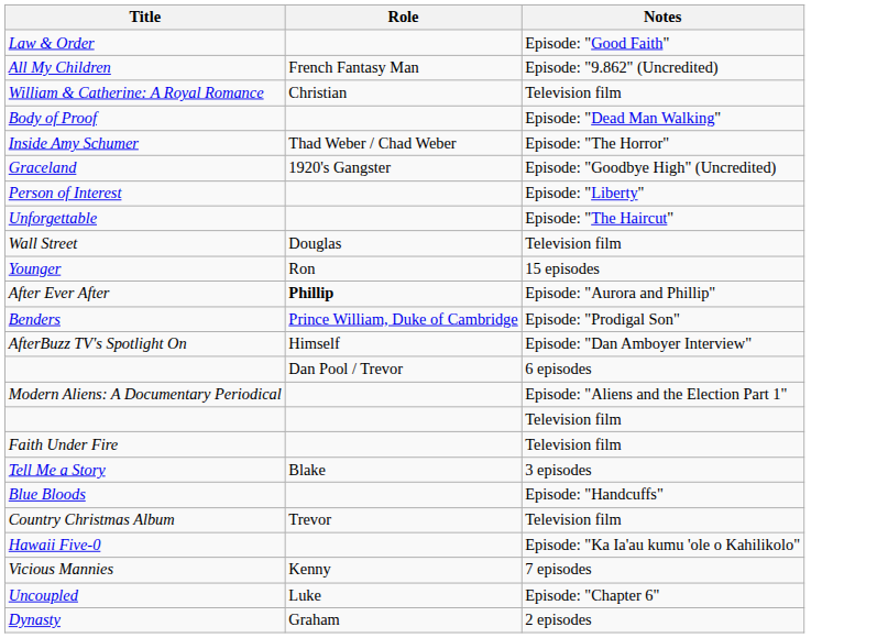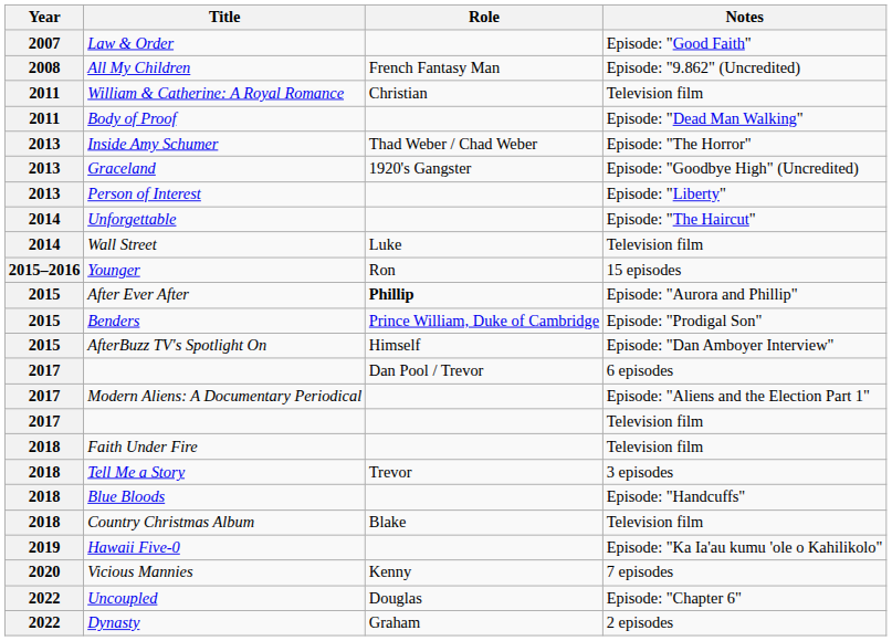 <table class="wikitable plainrowheaders sortable" style="margin-right: 0;">
 <tr>
+<th scope="col">Year</th>
 <th scope="col">Title</th>
 <th scope="col">Role</th>
 <th scope="col" class="unsortable">Notes</th>
 </tr>
 <tr>
+<th scope="row">2007</th>
 <td><em><a href='#'>Law & Order</a></em></td>
 <td></td>
 <td>Episode: "<a href='#'>Good Faith</a>"</td>
 </tr>
 <tr>
+<th scope="row">2008</th>
 <td><em><a href='#'>All My Children</a></em></td>
 <td>French Fantasy Man</td>
 <td>Episode: "9.862" (Uncredited)</td>
 </tr>
 <tr>
+<th scope="row">2011</th>
 <td><em><a href='#'>William & Catherine: A Royal Romance</a></em></td>
 <td>Christian</td>
 <td>Television film</td>
 </tr>
 <tr>
+<th scope="row">2011</th>
 <td><em><a href='#'>Body of Proof</a></em></td>
 <td></td>
 <td>Episode: "<a href='#'>Dead Man Walking</a>"</td>
 </tr>
 <tr>
+<th scope="row">2013</th>
 <td><em><a href='#'>Inside Amy Schumer</a></em></td>
 <td>Thad Weber / Chad Weber</td>
 <td>Episode: "The Horror"</td>
 </tr>
 <tr>
+<th scope="row">2013</th>
 <td><em><a href='#'>Graceland</a></em></td>
 <td>1920's Gangster</td>
 <td>Episode: "Goodbye High" (Uncredited)</td>
 </tr>
 <tr>
+<th scope="row">2013</th>
 <td><em><a href='#'>Person of Interest</a></em></td>
 <td></td>
 <td>Episode: "<a href='#'>Liberty</a>"</td>
 </tr>
 <tr>
+<th scope="row">2014</th>
 <td><em><a href='#'>Unforgettable</a></em></td>
 <td></td>
 <td>Episode: "<a href='#'>The Haircut</a>"</td>
 </tr>
 <tr>
+<th scope="row">2014</th>
 <td><em>Wall Street</em></td>
-<td>Douglas</td>
+<td>Luke</td>
 <td>Television film</td>
 </tr>
 <tr>
+<th scope="row">2015–2016</th>
 <td><em><a href='#'>Younger</a></em></td>
 <td>Ron</td>
 <td>15 episodes</td>
 </tr>
 <tr>
+<th scope="row">2015</th>
 <td><em>After Ever After</em></td>
 <td><strong>Phillip</strong></td>
 <td>Episode: "Aurora and Phillip"</td>
 </tr>
 <tr>
+<th scope="row">2015</th>
 <td><em><a href='#'>Benders</a></em></td>
 <td><a href='#'>Prince William, Duke of Cambridge</a></td>
 <td>Episode: "Prodigal Son"</td>
 </tr>
 <tr>
+<th scope="row">2015</th>
 <td><em>AfterBuzz TV's Spotlight On</em></td>
 <td>Himself</td>
 <td>Episode: "Dan Amboyer Interview"</td>
 </tr>
 <tr>
+<th scope="row">2017</th>
 <td><em></em></td>
 <td>Dan Pool / Trevor</td>
 <td>6 episodes</td>
 </tr>
 <tr>
+<th scope="row">2017</th>
 <td><em>Modern Aliens: A Documentary Periodical</em></td>
 <td></td>
 <td>Episode: "Aliens and the Election Part 1"</td>
 </tr>
 <tr>
+<th scope="row">2017</th>
 <td><em></em></td>
 <td></td>
 <td>Television film</td>
 </tr>
 <tr>
+<th scope="row">2018</th>
 <td><em>Faith Under Fire</em></td>
 <td></td>
 <td>Television film</td>
 </tr>
 <tr>
+<th scope="row">2018</th>
 <td><em><a href='#'>Tell Me a Story</a></em></td>
-<td>Blake</td>
+<td>Trevor</td>
 <td>3 episodes</td>
 </tr>
 <tr>
+<th scope="row">2018</th>
 <td><em><a href='#'>Blue Bloods</a></em></td>
 <td></td>
 <td>Episode: "Handcuffs"</td>
 </tr>
 <tr>
+<th scope="row">2018</th>
 <td><em>Country Christmas Album</em></td>
-<td>Trevor</td>
+<td>Blake</td>
 <td>Television film</td>
 </tr>
 <tr>
+<th scope="row">2019</th>
 <td><em><a href='#'>Hawaii Five-0</a></em></td>
 <td></td>
 <td>Episode: "Ka Ia'au kumu 'ole o Kahilikolo"</td>
 </tr>
 <tr>
+<th scope="row">2020</th>
 <td><em>Vicious Mannies</em></td>
 <td>Kenny</td>
 <td>7 episodes</td>
 </tr>
 <tr>
+<th scope="row">2022</th>
 <td><em><a href='#'>Uncoupled</a></em></td>
-<td>Luke</td>
+<td>Douglas</td>
 <td>Episode: "Chapter 6"</td>
 </tr>
 <tr>
+<th scope="row">2022</th>
 <td><em><a href='#'>Dynasty</a></em></td>
 <td>Graham</td>
 <td>2 episodes</td>
 </tr>
 </table>
